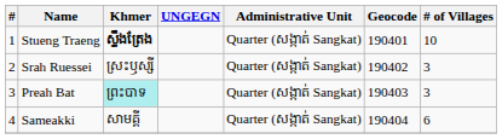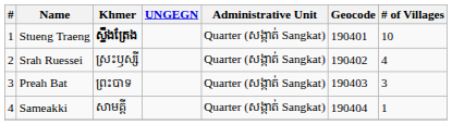 <table class="wikitable sortable">
 <tr>
 <th>#</th>
 <th>Name</th>
 <th>Khmer</th>
 <th><a href='#'>UNGEGN</a></th>
 <th>Administrative Unit</th>
 <th>Geocode</th>
 <th># of Villages</th>
 </tr>
 <tr>
 <td>1</td>
 <td>Stueng Traeng</td>
 <td><strong>ស្ទឹងត្រែង</strong></td>
 <td></td>
 <td>Quarter (សង្កាត់ Sangkat)</td>
 <td>190401</td>
 <td>10</td>
 </tr>
 <tr>
 <td>2</td>
 <td>Srah Ruessei</td>
 <td>ស្រះឫស្សី</td>
 <td></td>
 <td>Quarter (សង្កាត់ Sangkat)</td>
 <td>190402</td>
-<td>3</td>
+<td>4</td>
 </tr>
 <tr>
 <td>3</td>
 <td>Preah Bat</td>
-<td style="background: paleturquoise;">ព្រះបាទ</td>
+<td>ព្រះបាទ</td>
 <td></td>
 <td>Quarter (សង្កាត់ Sangkat)</td>
 <td>190403</td>
 <td>3</td>
 </tr>
 <tr>
 <td>4</td>
 <td>Sameakki</td>
 <td>សាមគ្គី</td>
 <td></td>
 <td>Quarter (សង្កាត់ Sangkat)</td>
 <td>190404</td>
-<td>6</td>
+<td>1</td>
 </tr>
 <tr>
 </tr>
 </table>
